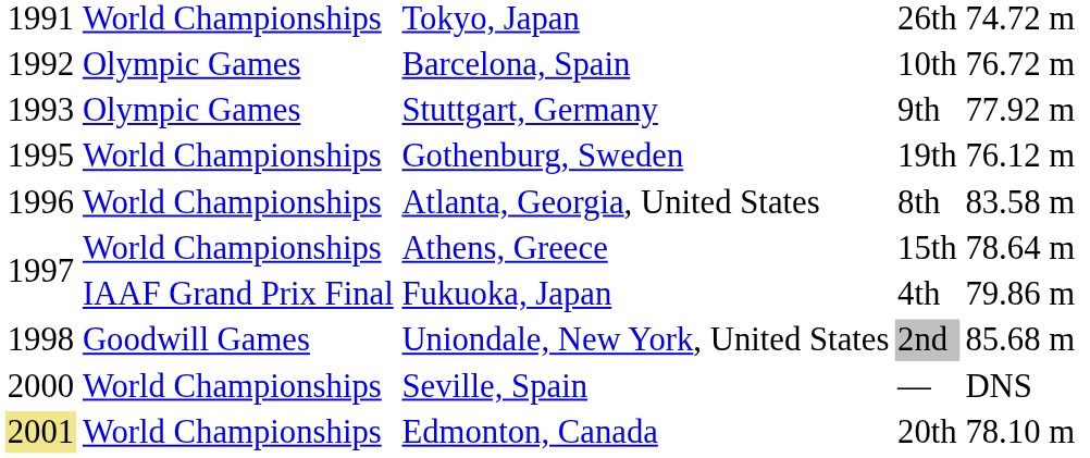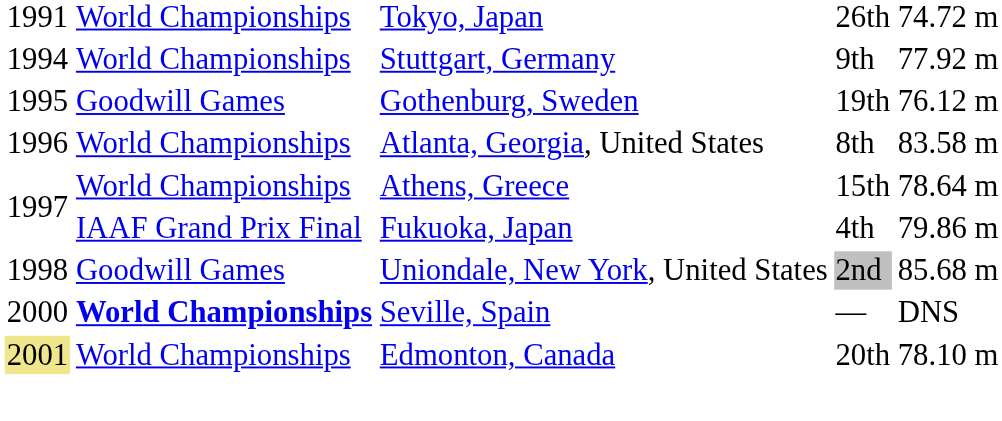 <table>
 <tr>
 <td>1991</td>
 <td><a href='#'>World Championships</a></td>
 <td><a href='#'>Tokyo, Japan</a></td>
 <td>26th</td>
 <td>74.72 m</td>
 </tr>
 <tr>
-<td>1992</td>
-<td><a href='#'>Olympic Games</a></td>
-<td><a href='#'>Barcelona, Spain</a></td>
-<td>10th</td>
-<td>76.72 m</td>
-</tr>
-<tr>
-<td>1993</td>
-<td><a href='#'>Olympic Games</a></td>
+<td>1994</td>
+<td><a href='#'>World Championships</a></td>
 <td><a href='#'>Stuttgart, Germany</a></td>
 <td>9th</td>
 <td>77.92 m</td>
 </tr>
 <tr>
 <td>1995</td>
-<td><a href='#'>World Championships</a></td>
+<td><a href='#'>Goodwill Games</a></td>
 <td><a href='#'>Gothenburg, Sweden</a></td>
 <td>19th</td>
 <td>76.12 m</td>
 </tr>
 <tr>
 <td>1996</td>
 <td><a href='#'>World Championships</a></td>
 <td><a href='#'>Atlanta, Georgia</a>, United States</td>
 <td>8th</td>
 <td>83.58 m</td>
 </tr>
 <tr>
 <td rowspan=2>1997</td>
 <td><a href='#'>World Championships</a></td>
 <td><a href='#'>Athens, Greece</a></td>
 <td>15th</td>
 <td>78.64 m</td>
 </tr>
 <tr>
 <td><a href='#'>IAAF Grand Prix Final</a></td>
 <td><a href='#'>Fukuoka, Japan</a></td>
 <td>4th</td>
 <td>79.86 m</td>
 </tr>
 <tr>
 <td>1998</td>
 <td><a href='#'>Goodwill Games</a></td>
 <td><a href='#'>Uniondale, New York</a>, United States</td>
 <td bgcolor=silver>2nd</td>
 <td>85.68 m</td>
 </tr>
 <tr>
 <td>2000</td>
-<td><a href='#'>World Championships</a></td>
+<td><strong><a href='#'>World Championships</a></strong></td>
 <td><a href='#'>Seville, Spain</a></td>
 <td>—</td>
 <td>DNS</td>
 </tr>
 <tr>
 <td style="background: khaki;">2001</td>
 <td><a href='#'>World Championships</a></td>
 <td><a href='#'>Edmonton, Canada</a></td>
 <td>20th</td>
 <td>78.10 m</td>
 </tr>
 </table>
